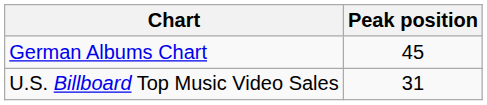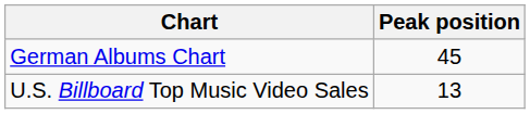 <table class="wikitable">
 <tr>
 <th>Chart</th>
 <th>Peak position</th>
 </tr>
 <tr>
 <td align="left"><a href='#'>German Albums Chart</a></td>
 <td style="text-align:center;">45</td>
 </tr>
 <tr>
 <td align="left">U.S. <em><a href='#'>Billboard</a></em> Top Music Video Sales</td>
-<td style="text-align:center;">31</td>
+<td style="text-align:center;">13</td>
 </tr>
 </table>
